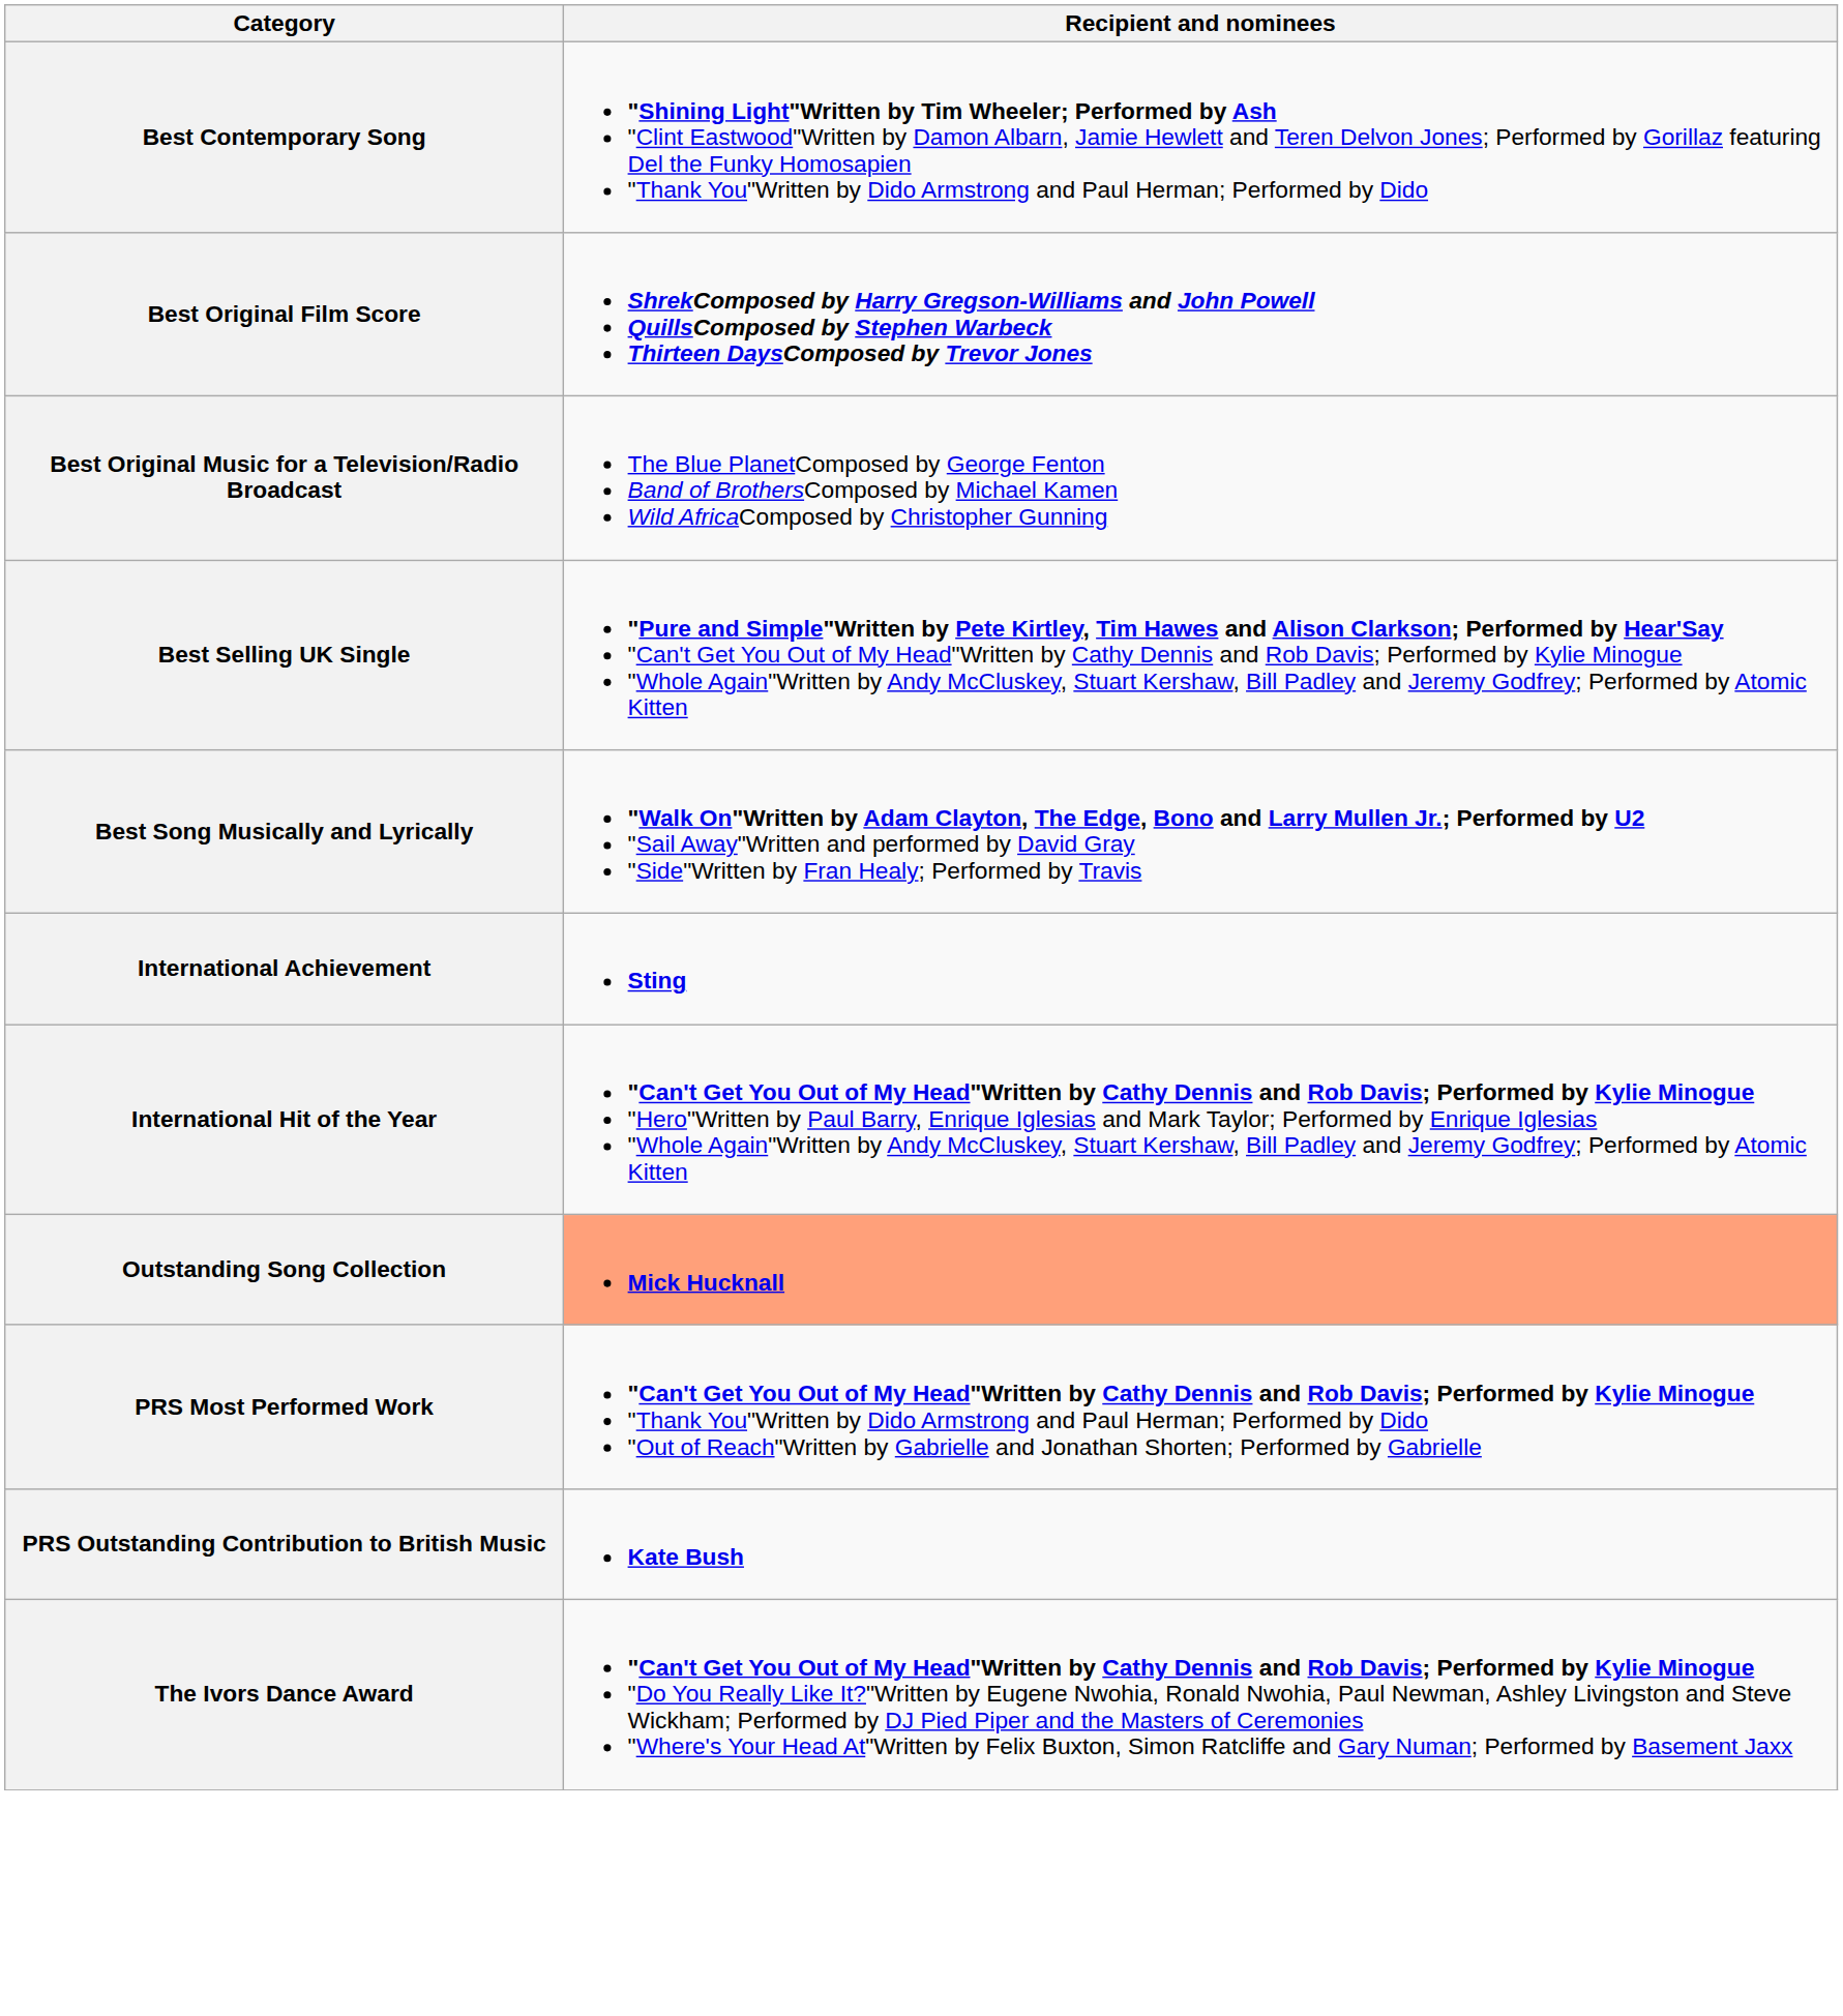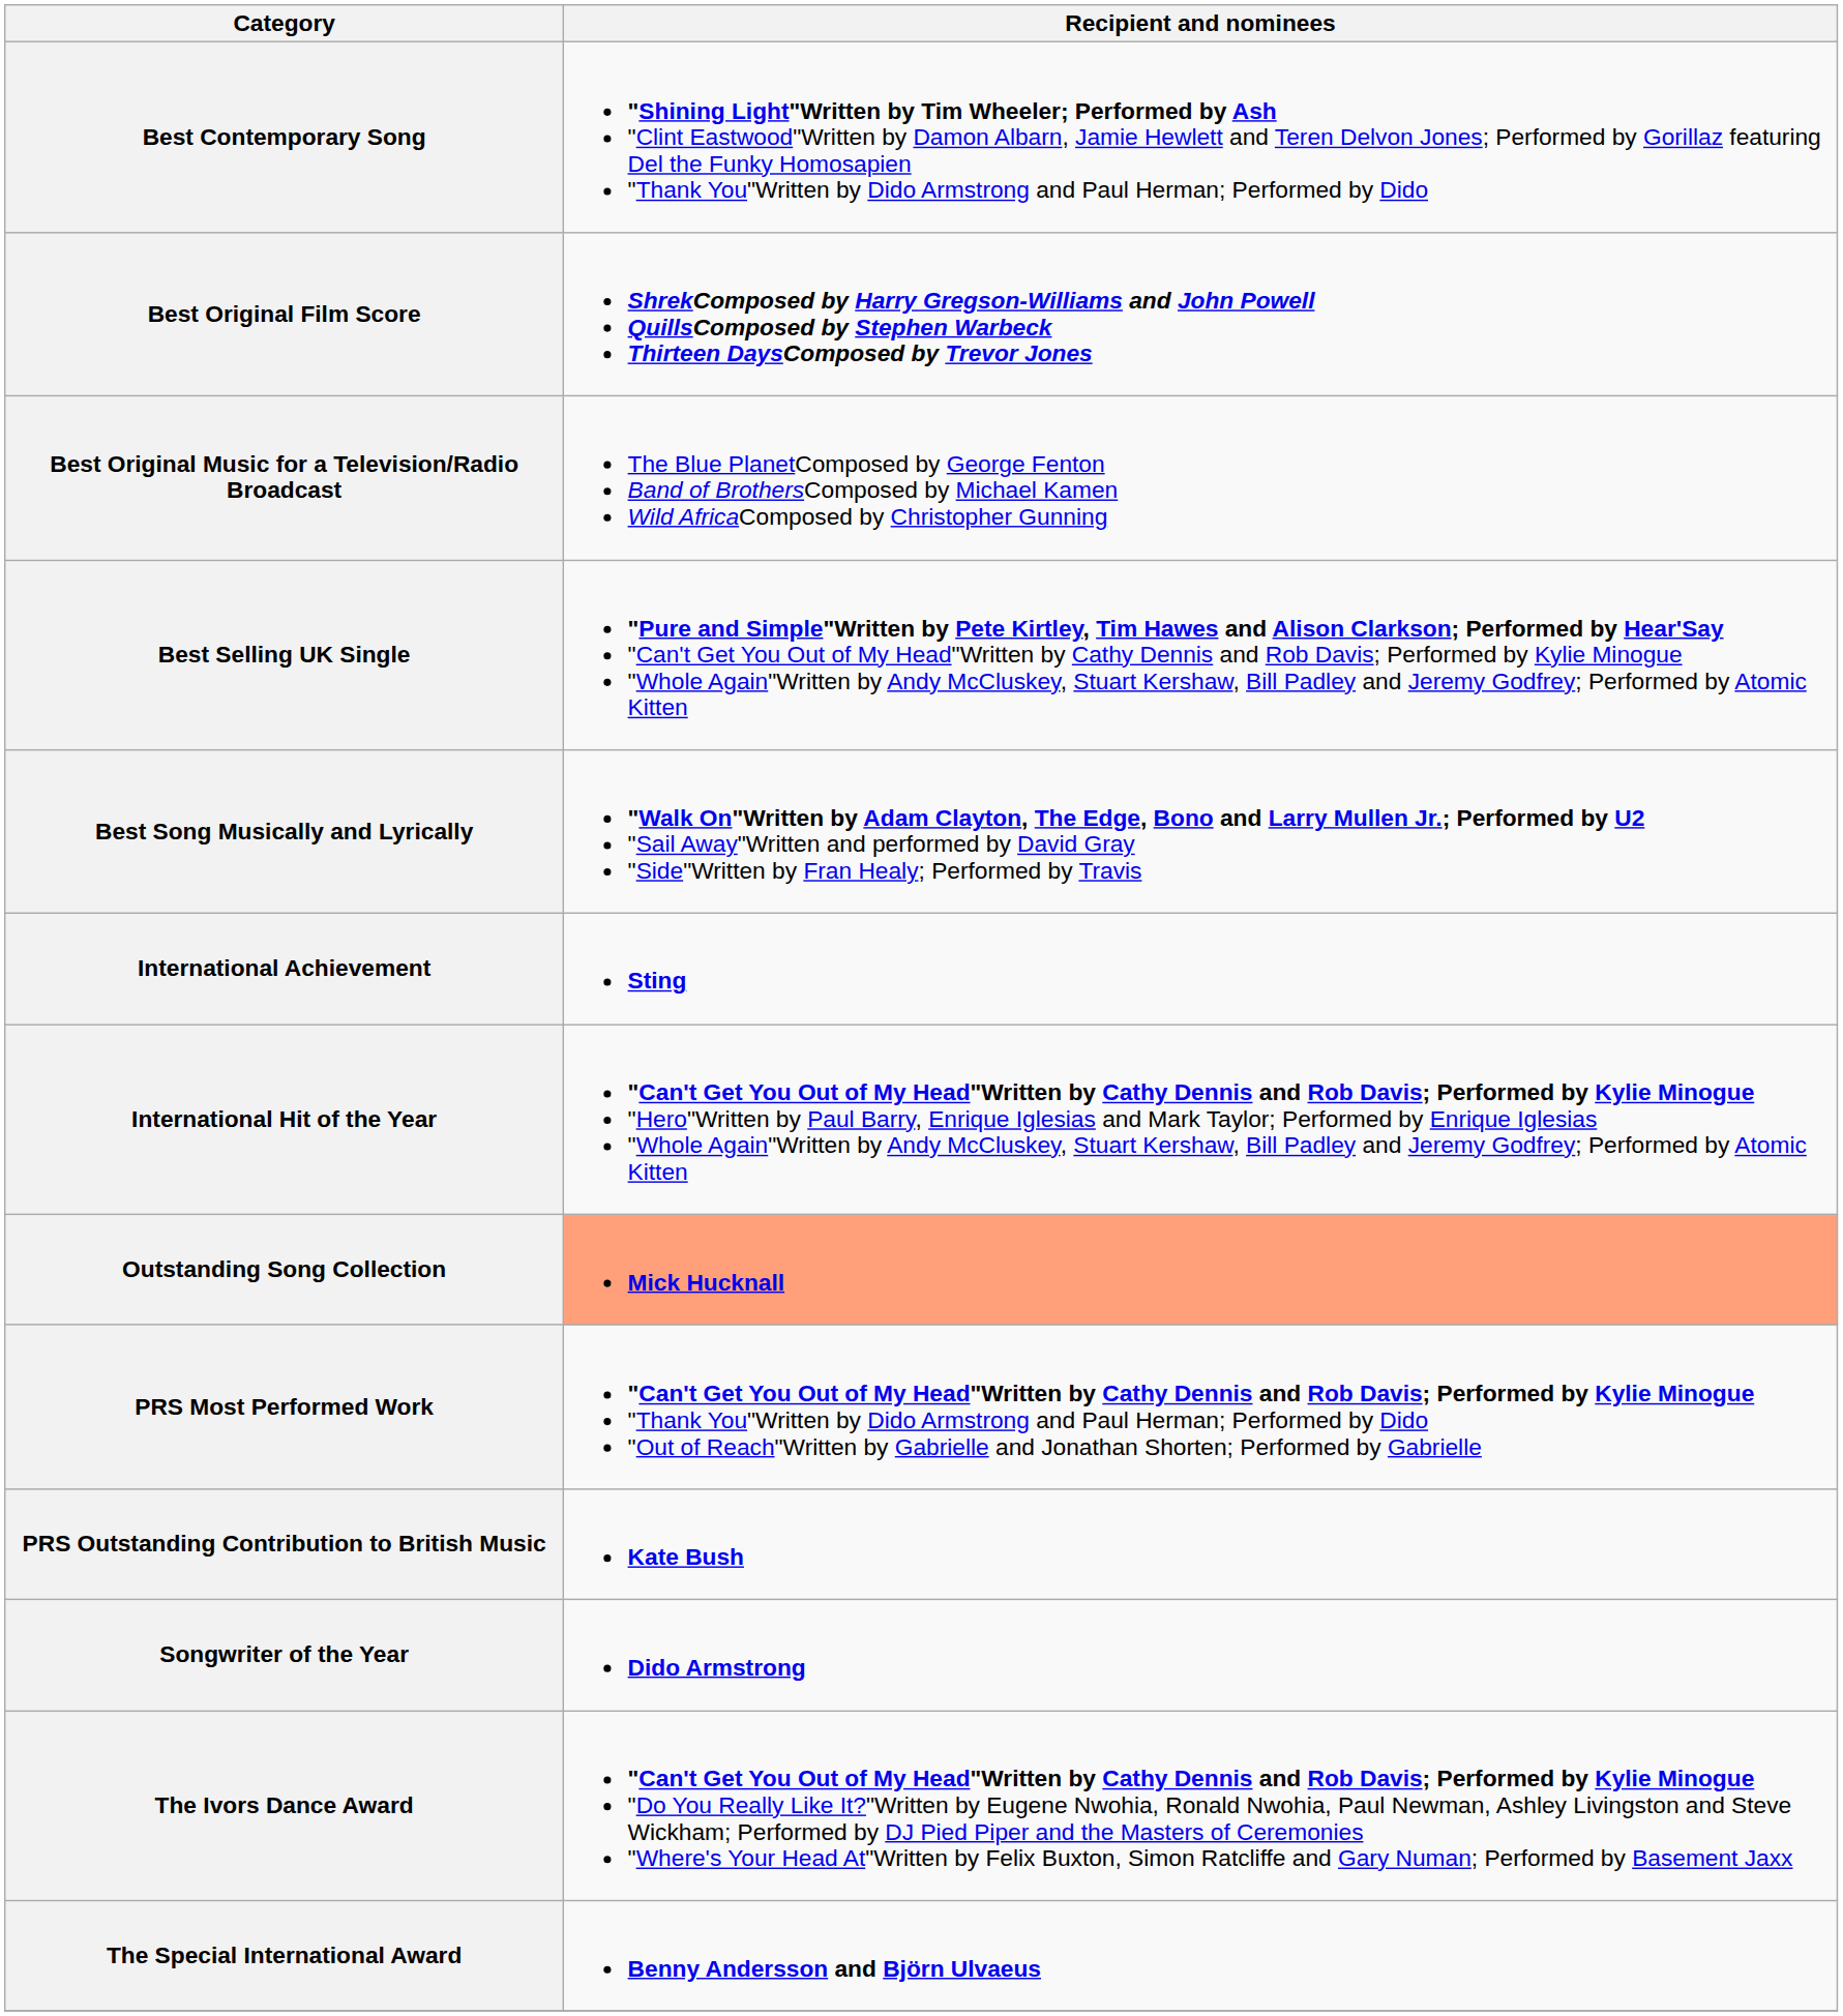 <table class="wikitable">
 <tr>
 <th width="25%">Category</th>
 <th width="57%">Recipient and nominees</th>
 </tr>
 <tr>
 <th scope="row">Best Contemporary Song</th>
 <td><br><ul><li><strong>"<a href='#'>Shining Light</a>"Written by Tim Wheeler; Performed by <a href='#'>Ash</a></strong></li><li>"<a href='#'>Clint Eastwood</a>"Written by <a href='#'>Damon Albarn</a>, <a href='#'>Jamie Hewlett</a> and <a href='#'>Teren Delvon Jones</a>; Performed by <a href='#'>Gorillaz</a> featuring <a href='#'>Del the Funky Homosapien</a></li><li>"<a href='#'>Thank You</a>"Written by <a href='#'>Dido Armstrong</a> and Paul Herman; Performed by <a href='#'>Dido</a></li></ul></td>
 </tr>
 <tr>
 <th scope="row">Best Original Film Score</th>
 <td><br><ul><li><strong><em><a href='#'>Shrek</a><em>Composed by <a href='#'>Harry Gregson-Williams</a> and <a href='#'>John Powell</a><strong></li><li></em><a href='#'>Quills</a><em>Composed by <a href='#'>Stephen Warbeck</a></li><li></em><a href='#'>Thirteen Days</a><em>Composed by <a href='#'>Trevor Jones</a></li></ul></td>
 </tr>
 <tr>
 <th scope="row">Best Original Music for a Television/Radio Broadcast</th>
 <td><br><ul><li></em></strong><a href='#'>The Blue Planet</a></em>Composed by <a href='#'>George Fenton</a></strong></li><li><em><a href='#'>Band of Brothers</a></em>Composed by <a href='#'>Michael Kamen</a></li><li><em><a href='#'>Wild Africa</a></em>Composed by <a href='#'>Christopher Gunning</a></li></ul></td>
 </tr>
 <tr>
 <th scope="row">Best Selling UK Single</th>
 <td><br><ul><li><strong>"<a href='#'>Pure and Simple</a>"Written by <a href='#'>Pete Kirtley</a>, <a href='#'>Tim Hawes</a> and <a href='#'>Alison Clarkson</a>; Performed by <a href='#'>Hear'Say</a></strong></li><li>"<a href='#'>Can't Get You Out of My Head</a>"Written by <a href='#'>Cathy Dennis</a> and <a href='#'>Rob Davis</a>; Performed by <a href='#'>Kylie Minogue</a></li><li>"<a href='#'>Whole Again</a>"Written by <a href='#'>Andy McCluskey</a>, <a href='#'>Stuart Kershaw</a>, <a href='#'>Bill Padley</a> and <a href='#'>Jeremy Godfrey</a>; Performed by <a href='#'>Atomic Kitten</a></li></ul></td>
 </tr>
 <tr>
 <th scope="row">Best Song Musically and Lyrically</th>
 <td><br><ul><li><strong>"<a href='#'>Walk On</a>"Written by <a href='#'>Adam Clayton</a>, <a href='#'>The Edge</a>, <a href='#'>Bono</a> and <a href='#'>Larry Mullen Jr.</a>; Performed by <a href='#'>U2</a></strong></li><li>"<a href='#'>Sail Away</a>"Written and performed by <a href='#'>David Gray</a></li><li>"<a href='#'>Side</a>"Written by <a href='#'>Fran Healy</a>; Performed by <a href='#'>Travis</a></li></ul></td>
 </tr>
 <tr>
 <th scope="row">International Achievement</th>
 <td><br><ul><li><strong><a href='#'>Sting</a></strong></li></ul></td>
 </tr>
 <tr>
 <th scope="row">International Hit of the Year</th>
 <td><br><ul><li><strong>"<a href='#'>Can't Get You Out of My Head</a>"Written by <a href='#'>Cathy Dennis</a> and <a href='#'>Rob Davis</a>; Performed by <a href='#'>Kylie Minogue</a></strong></li><li>"<a href='#'>Hero</a>"Written by <a href='#'>Paul Barry</a>, <a href='#'>Enrique Iglesias</a> and Mark Taylor; Performed by <a href='#'>Enrique Iglesias</a></li><li>"<a href='#'>Whole Again</a>"Written by <a href='#'>Andy McCluskey</a>, <a href='#'>Stuart Kershaw</a>, <a href='#'>Bill Padley</a> and <a href='#'>Jeremy Godfrey</a>; Performed by <a href='#'>Atomic Kitten</a></li></ul></td>
 </tr>
 <tr>
 <th scope="row">Outstanding Song Collection</th>
 <td style="background: lightsalmon;"><br><ul><li><strong><a href='#'>Mick Hucknall</a></strong></li></ul></td>
 </tr>
 <tr>
 <th scope="row">PRS Most Performed Work</th>
 <td><br><ul><li><strong>"<a href='#'>Can't Get You Out of My Head</a>"Written by <a href='#'>Cathy Dennis</a> and <a href='#'>Rob Davis</a>; Performed by <a href='#'>Kylie Minogue</a></strong></li><li>"<a href='#'>Thank You</a>"Written by <a href='#'>Dido Armstrong</a> and Paul Herman; Performed by <a href='#'>Dido</a></li><li>"<a href='#'>Out of Reach</a>"Written by <a href='#'>Gabrielle</a> and Jonathan Shorten; Performed by <a href='#'>Gabrielle</a></li></ul></td>
 </tr>
 <tr>
 <th scope="row">PRS Outstanding Contribution to British Music</th>
 <td><br><ul><li><strong><a href='#'>Kate Bush</a></strong></li></ul></td>
 </tr>
 <tr>
+<th scope="row">Songwriter of the Year</th>
+<td><br><ul><li><strong><a href='#'>Dido Armstrong</a></strong></li></ul></td>
+</tr>
+<tr>
 <th scope="row">The Ivors Dance Award</th>
 <td><br><ul><li><strong>"<a href='#'>Can't Get You Out of My Head</a>"Written by <a href='#'>Cathy Dennis</a> and <a href='#'>Rob Davis</a>; Performed by <a href='#'>Kylie Minogue</a></strong></li><li>"<a href='#'>Do You Really Like It?</a>"Written by Eugene Nwohia, Ronald Nwohia, Paul Newman, Ashley Livingston and Steve Wickham; Performed by <a href='#'>DJ Pied Piper and the Masters of Ceremonies</a></li><li>"<a href='#'>Where's Your Head At</a>"Written by Felix Buxton, Simon Ratcliffe and <a href='#'>Gary Numan</a>; Performed by <a href='#'>Basement Jaxx</a></li></ul></td>
 </tr>
 <tr>
+<th scope="row">The Special International Award</th>
+<td><br><ul><li><strong><a href='#'>Benny Andersson</a> and <a href='#'>Björn Ulvaeus</a></strong></li></ul></td>
+</tr>
+<tr>
 </tr>
 </table>
